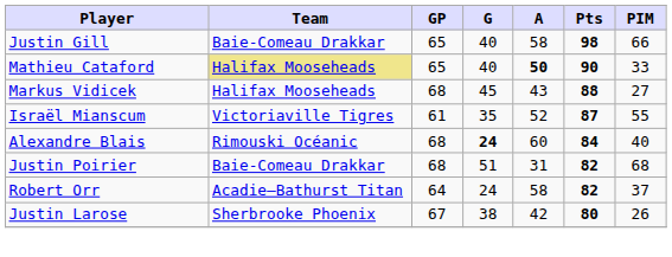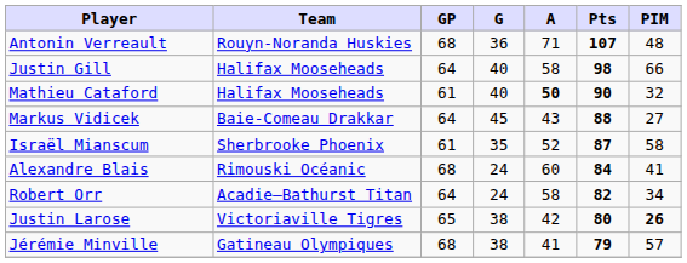 <table class="wikitable" style="text-align:center">
 <tr>
 <th style="background:#ddf; width:30%;">Player</th>
 <th style="background:#ddf; width:30%;">Team</th>
 <th style="background:#ddf; width:7.5%;">GP</th>
 <th style="background:#ddf; width:7.5%;">G</th>
 <th style="background:#ddf; width:7.5%;">A</th>
 <th style="background:#ddf; width:7.5%;">Pts</th>
 <th style="background:#ddf; width:7.5%;">PIM</th>
 </tr>
 <tr>
+<td align=left><a href='#'>Antonin Verreault</a></td>
+<td align=left><a href='#'>Rouyn-Noranda Huskies</a></td>
+<td>68</td>
+<td>36</td>
+<td>71</td>
+<td><strong>107</strong></td>
+<td>48</td>
+</tr>
+<tr>
 <td align=left><a href='#'>Justin Gill</a></td>
-<td align=left><a href='#'>Baie-Comeau Drakkar</a></td>
-<td>65</td>
+<td align=left><a href='#'>Halifax Mooseheads</a></td>
+<td>64</td>
 <td>40</td>
 <td>58</td>
 <td><strong>98</strong></td>
 <td>66</td>
 </tr>
 <tr>
 <td align=left><a href='#'>Mathieu Cataford</a></td>
-<td align=left style="background: khaki;"><a href='#'>Halifax Mooseheads</a></td>
-<td>65</td>
+<td align=left><a href='#'>Halifax Mooseheads</a></td>
+<td>61</td>
 <td>40</td>
 <td><strong>50</strong></td>
 <td><strong>90</strong></td>
-<td>33</td>
+<td>32</td>
 </tr>
 <tr>
 <td align=left><a href='#'>Markus Vidicek</a></td>
-<td align=left><a href='#'>Halifax Mooseheads</a></td>
-<td>68</td>
+<td align=left><a href='#'>Baie-Comeau Drakkar</a></td>
+<td>64</td>
 <td>45</td>
 <td>43</td>
 <td><strong>88</strong></td>
 <td>27</td>
 </tr>
 <tr>
 <td align=left><a href='#'>Israël Mianscum</a></td>
-<td align=left><a href='#'>Victoriaville Tigres</a></td>
+<td align=left><a href='#'>Sherbrooke Phoenix</a></td>
 <td>61</td>
 <td>35</td>
 <td>52</td>
 <td><strong>87</strong></td>
-<td>55</td>
+<td>58</td>
 </tr>
 <tr>
 <td align=left><a href='#'>Alexandre Blais</a></td>
 <td align=left><a href='#'>Rimouski Océanic</a></td>
 <td>68</td>
-<td><strong>24</strong></td>
+<td>24</td>
 <td>60</td>
 <td><strong>84</strong></td>
-<td>40</td>
-</tr>
-<tr>
-<td align=left><a href='#'>Justin Poirier</a></td>
-<td align=left><a href='#'>Baie-Comeau Drakkar</a></td>
-<td>68</td>
-<td>51</td>
-<td>31</td>
-<td><strong>82</strong></td>
-<td>68</td>
+<td>41</td>
 </tr>
 <tr>
 <td align=left><a href='#'>Robert Orr</a></td>
 <td align=left><a href='#'>Acadie–Bathurst Titan</a></td>
 <td>64</td>
 <td>24</td>
 <td>58</td>
 <td><strong>82</strong></td>
-<td>37</td>
+<td>34</td>
 </tr>
 <tr>
 <td align=left><a href='#'>Justin Larose</a></td>
-<td align=left><a href='#'>Sherbrooke Phoenix</a></td>
-<td>67</td>
+<td align=left><a href='#'>Victoriaville Tigres</a></td>
+<td>65</td>
 <td>38</td>
 <td>42</td>
 <td><strong>80</strong></td>
-<td>26</td>
+<td><strong>26</strong></td>
+</tr>
+<tr>
+<td align=left><a href='#'>Jérémie Minville</a></td>
+<td align=left><a href='#'>Gatineau Olympiques</a></td>
+<td>68</td>
+<td>38</td>
+<td>41</td>
+<td><strong>79</strong></td>
+<td>57</td>
 </tr>
 <tr>
 </tr>
 </table>
